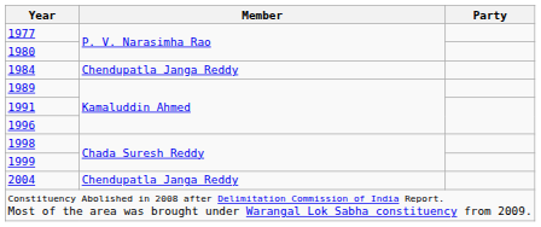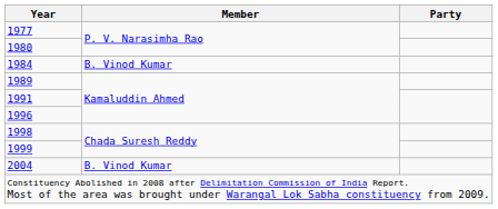 <table class="wikitable sortable">
 <tr>
 <th>Year</th>
 <th>Member</th>
 <th colspan="2">Party</th>
 </tr>
 <tr>
 <td><a href='#'>1977</a></td>
 <td rowspan="2"><a href='#'>P. V. Narasimha Rao</a></td>
 <td></td>
 </tr>
 <tr>
 <td><a href='#'>1980</a></td>
 </tr>
 <tr>
 <td><a href='#'>1984</a></td>
-<td><a href='#'>Chendupatla Janga Reddy</a></td>
+<td><a href='#'>B. Vinod Kumar</a></td>
 <td></td>
 </tr>
 <tr>
 <td><a href='#'>1989</a></td>
 <td rowspan="3"><a href='#'>Kamaluddin Ahmed</a></td>
 <td></td>
 </tr>
 <tr>
 <td><a href='#'>1991</a></td>
 </tr>
 <tr>
 <td><a href='#'>1996</a></td>
 </tr>
 <tr>
 <td><a href='#'>1998</a></td>
 <td rowspan="2"><a href='#'>Chada Suresh Reddy</a></td>
 <td></td>
 </tr>
 <tr>
 <td><a href='#'>1999</a></td>
 </tr>
 <tr>
 <td><a href='#'>2004</a></td>
-<td><a href='#'>Chendupatla Janga Reddy</a></td>
+<td><a href='#'>B. Vinod Kumar</a></td>
 <td></td>
 </tr>
 <tr>
 <td colspan="4"><small>Constituency Abolished in 2008 after <a href='#'>Delimitation Commission of India</a> Report.</small> <br>Most of the area was brought under <a href='#'>Warangal Lok Sabha constituency</a> from 2009.</td>
 </tr>
 </table>
